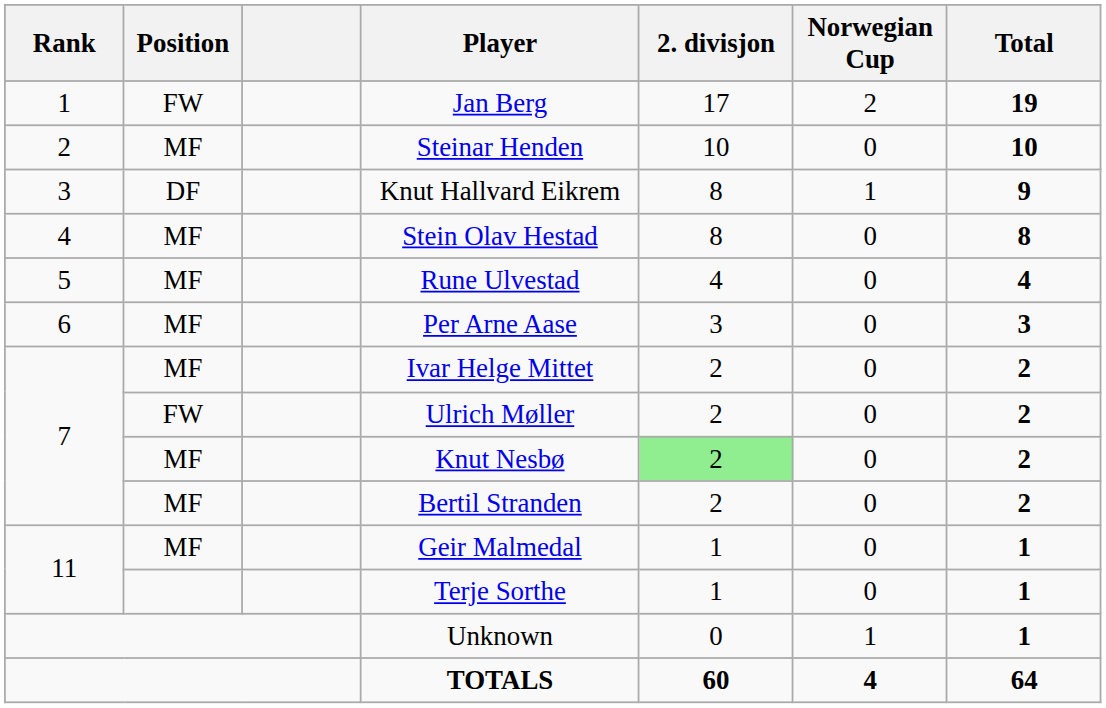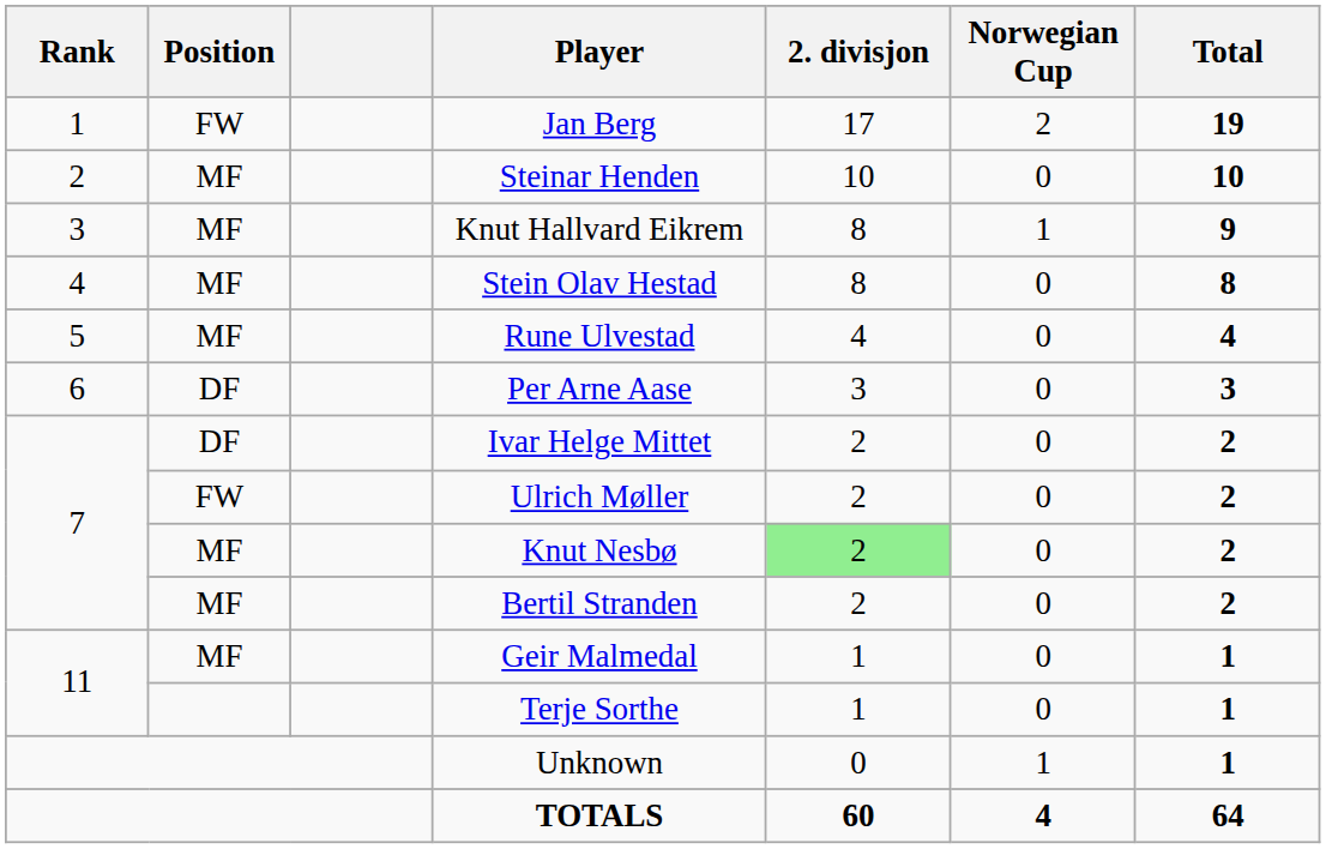 <table class="wikitable" style="font-size: 95%; text-align: center;">
 <tr>
 <th width=60>Rank</th>
 <th width=60>Position</th>
 <th width=60></th>
 <th width=150>Player</th>
 <th width=80>2. divisjon</th>
 <th width=80>Norwegian Cup</th>
 <th width=80><strong>Total</strong></th>
 </tr>
 <tr>
 <td>1</td>
 <td>FW</td>
 <td></td>
 <td><a href='#'>Jan Berg</a></td>
 <td>17</td>
 <td>2</td>
 <td><strong>19</strong></td>
 </tr>
 <tr>
 <td>2</td>
 <td>MF</td>
 <td></td>
 <td><a href='#'>Steinar Henden</a></td>
 <td>10</td>
 <td>0</td>
 <td><strong>10</strong></td>
 </tr>
 <tr>
 <td>3</td>
-<td>DF</td>
+<td>MF</td>
 <td></td>
 <td>Knut Hallvard Eikrem</td>
 <td>8</td>
 <td>1</td>
 <td><strong>9</strong></td>
 </tr>
 <tr>
 <td>4</td>
 <td>MF</td>
 <td></td>
 <td><a href='#'>Stein Olav Hestad</a></td>
 <td>8</td>
 <td>0</td>
 <td><strong>8</strong></td>
 </tr>
 <tr>
 <td>5</td>
 <td>MF</td>
 <td></td>
 <td><a href='#'>Rune Ulvestad</a></td>
 <td>4</td>
 <td>0</td>
 <td><strong>4</strong></td>
 </tr>
 <tr>
 <td>6</td>
-<td>MF</td>
+<td>DF</td>
 <td></td>
 <td><a href='#'>Per Arne Aase</a></td>
 <td>3</td>
 <td>0</td>
 <td><strong>3</strong></td>
 </tr>
 <tr>
 <td rowspan="4">7</td>
-<td>MF</td>
+<td>DF</td>
 <td></td>
 <td><a href='#'>Ivar Helge Mittet</a></td>
 <td>2</td>
 <td>0</td>
 <td><strong>2</strong></td>
 </tr>
 <tr>
 <td>FW</td>
 <td></td>
 <td><a href='#'>Ulrich Møller</a></td>
 <td>2</td>
 <td>0</td>
 <td><strong>2</strong></td>
 </tr>
 <tr>
 <td>MF</td>
 <td></td>
 <td><a href='#'>Knut Nesbø</a></td>
 <td style="background: lightgreen;">2</td>
 <td>0</td>
 <td><strong>2</strong></td>
 </tr>
 <tr>
 <td>MF</td>
 <td></td>
 <td><a href='#'>Bertil Stranden</a></td>
 <td>2</td>
 <td>0</td>
 <td><strong>2</strong></td>
 </tr>
 <tr>
 <td rowspan="2">11</td>
 <td>MF</td>
 <td></td>
 <td><a href='#'>Geir Malmedal</a></td>
 <td>1</td>
 <td>0</td>
 <td><strong>1</strong></td>
 </tr>
 <tr>
 <td></td>
 <td></td>
 <td><a href='#'>Terje Sorthe</a></td>
 <td>1</td>
 <td>0</td>
 <td><strong>1</strong></td>
 </tr>
 <tr>
 <td colspan="3"></td>
 <td>Unknown</td>
 <td>0</td>
 <td>1</td>
 <td><strong>1</strong></td>
 </tr>
 <tr>
 <td colspan="3"></td>
 <td><strong>TOTALS</strong></td>
 <td><strong>60</strong></td>
 <td><strong>4</strong></td>
 <td><strong>64</strong></td>
 </tr>
 </table>
